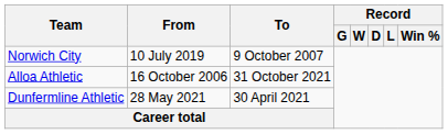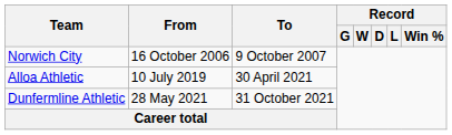 <table class="wikitable" style="text-align: center;">
 <tr>
 <th rowspan="2">Team</th>
 <th rowspan="2">From</th>
 <th rowspan="2">To</th>
 <th colspan="5">Record</th>
 </tr>
 <tr>
 <th>G</th>
 <th>W</th>
 <th>D</th>
 <th>L</th>
 <th>Win %</th>
 </tr>
 <tr>
 <td align=left><a href='#'>Norwich City</a></td>
-<td align="left">10 July 2019</td>
+<td align=left>16 October 2006</td>
 <td align=left>9 October 2007<br></td>
 </tr>
 <tr>
 <td align="left"><a href='#'>Alloa Athletic</a></td>
-<td align=left>16 October 2006</td>
-<td align="left">31 October 2021<br></td>
+<td align="left">10 July 2019</td>
+<td align="left">30 April 2021<br></td>
 </tr>
 <tr>
 <td align="left"><a href='#'>Dunfermline Athletic</a></td>
 <td align="left">28 May 2021</td>
-<td align="left">30 April 2021<br></td>
+<td align="left">31 October 2021<br></td>
 </tr>
 <tr>
 <th colspan=3>Career total<br></th>
 </tr>
 </table>
